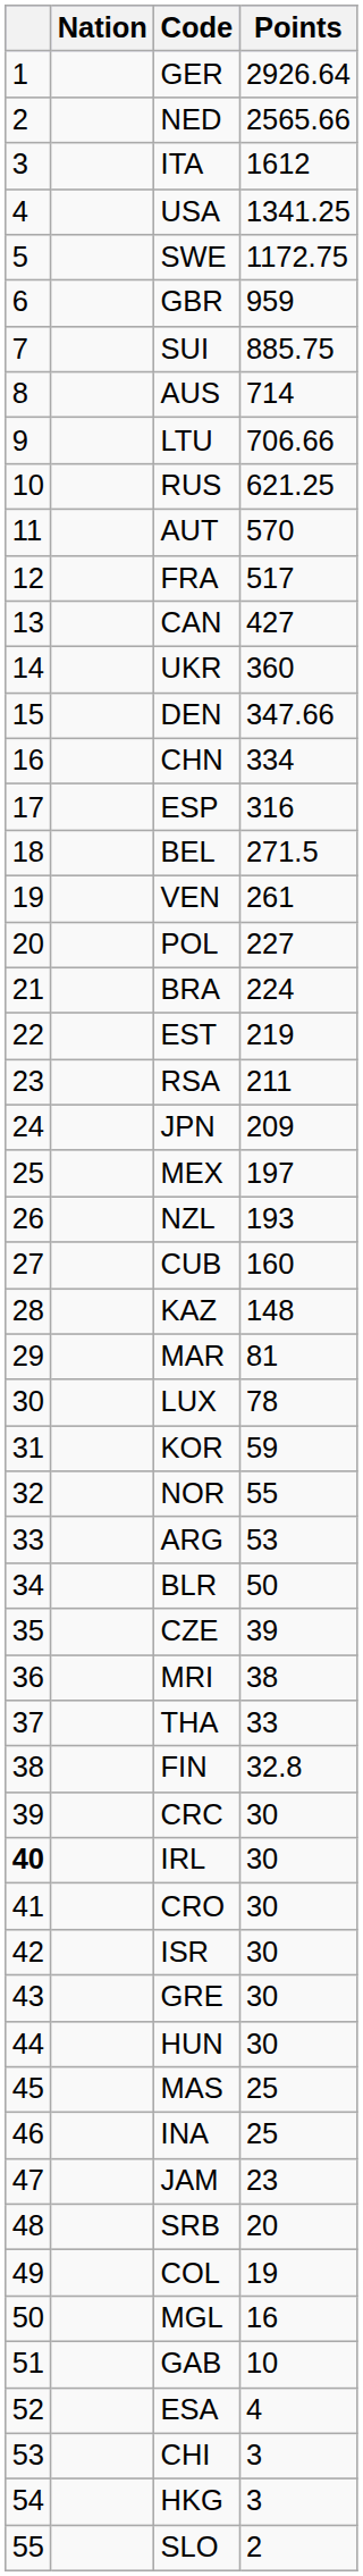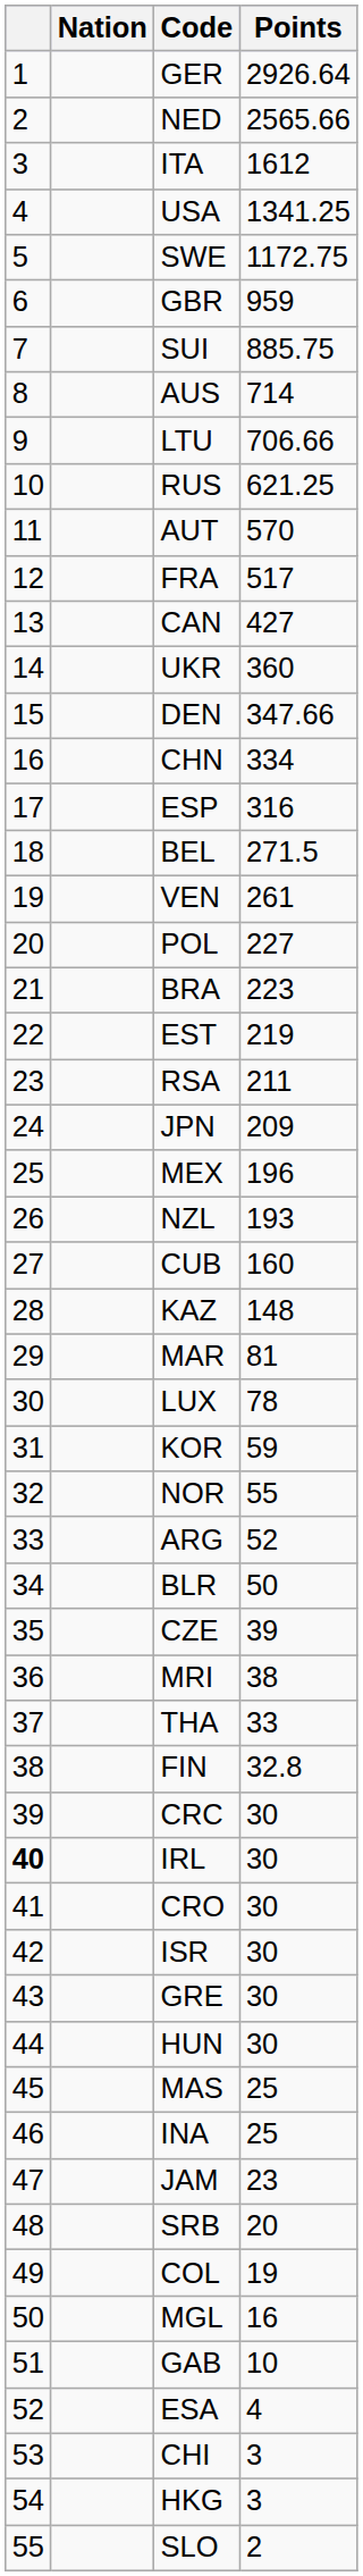 <table class="wikitable sortable">
 <tr style=background:#ccccff;>
 <th></th>
 <th>Nation</th>
 <th>Code</th>
 <th>Points</th>
 </tr>
 <tr>
 <td>1</td>
 <td></td>
 <td>GER</td>
 <td>2926.64</td>
 </tr>
 <tr>
 <td>2</td>
 <td></td>
 <td>NED</td>
 <td>2565.66</td>
 </tr>
 <tr>
 <td>3</td>
 <td></td>
 <td>ITA</td>
 <td>1612</td>
 </tr>
 <tr>
 <td>4</td>
 <td></td>
 <td>USA</td>
 <td>1341.25</td>
 </tr>
 <tr>
 <td>5</td>
 <td></td>
 <td>SWE</td>
 <td>1172.75</td>
 </tr>
 <tr>
 <td>6</td>
 <td></td>
 <td>GBR</td>
 <td>959</td>
 </tr>
 <tr>
 <td>7</td>
 <td></td>
 <td>SUI</td>
 <td>885.75</td>
 </tr>
 <tr>
 <td>8</td>
 <td></td>
 <td>AUS</td>
 <td>714</td>
 </tr>
 <tr>
 <td>9</td>
 <td></td>
 <td>LTU</td>
 <td>706.66</td>
 </tr>
 <tr>
 <td>10</td>
 <td></td>
 <td>RUS</td>
 <td>621.25</td>
 </tr>
 <tr>
 <td>11</td>
 <td></td>
 <td>AUT</td>
 <td>570</td>
 </tr>
 <tr>
 <td>12</td>
 <td></td>
 <td>FRA</td>
 <td>517</td>
 </tr>
 <tr>
 <td>13</td>
 <td></td>
 <td>CAN</td>
 <td>427</td>
 </tr>
 <tr>
 <td>14</td>
 <td></td>
 <td>UKR</td>
 <td>360</td>
 </tr>
 <tr>
 <td>15</td>
 <td></td>
 <td>DEN</td>
 <td>347.66</td>
 </tr>
 <tr>
 <td>16</td>
 <td></td>
 <td>CHN</td>
 <td>334</td>
 </tr>
 <tr>
 <td>17</td>
 <td></td>
 <td>ESP</td>
 <td>316</td>
 </tr>
 <tr>
 <td>18</td>
 <td></td>
 <td>BEL</td>
 <td>271.5</td>
 </tr>
 <tr>
 <td>19</td>
 <td></td>
 <td>VEN</td>
 <td>261</td>
 </tr>
 <tr>
 <td>20</td>
 <td></td>
 <td>POL</td>
 <td>227</td>
 </tr>
 <tr>
 <td>21</td>
 <td></td>
 <td>BRA</td>
-<td>224</td>
+<td>223</td>
 </tr>
 <tr>
 <td>22</td>
 <td></td>
 <td>EST</td>
 <td>219</td>
 </tr>
 <tr>
 <td>23</td>
 <td></td>
 <td>RSA</td>
 <td>211</td>
 </tr>
 <tr>
 <td>24</td>
 <td></td>
 <td>JPN</td>
 <td>209</td>
 </tr>
 <tr>
 <td>25</td>
 <td></td>
 <td>MEX</td>
-<td>197</td>
+<td>196</td>
 </tr>
 <tr>
 <td>26</td>
 <td></td>
 <td>NZL</td>
 <td>193</td>
 </tr>
 <tr>
 <td>27</td>
 <td></td>
 <td>CUB</td>
 <td>160</td>
 </tr>
 <tr>
 <td>28</td>
 <td></td>
 <td>KAZ</td>
 <td>148</td>
 </tr>
 <tr>
 <td>29</td>
 <td></td>
 <td>MAR</td>
 <td>81</td>
 </tr>
 <tr>
 <td>30</td>
 <td></td>
 <td>LUX</td>
 <td>78</td>
 </tr>
 <tr>
 <td>31</td>
 <td></td>
 <td>KOR</td>
 <td>59</td>
 </tr>
 <tr>
 <td>32</td>
 <td></td>
 <td>NOR</td>
 <td>55</td>
 </tr>
 <tr>
 <td>33</td>
 <td></td>
 <td>ARG</td>
-<td>53</td>
+<td>52</td>
 </tr>
 <tr>
 <td>34</td>
 <td></td>
 <td>BLR</td>
 <td>50</td>
 </tr>
 <tr>
 <td>35</td>
 <td></td>
 <td>CZE</td>
 <td>39</td>
 </tr>
 <tr>
 <td>36</td>
 <td></td>
 <td>MRI</td>
 <td>38</td>
 </tr>
 <tr>
 <td>37</td>
 <td></td>
 <td>THA</td>
 <td>33</td>
 </tr>
 <tr>
 <td>38</td>
 <td></td>
 <td>FIN</td>
 <td>32.8</td>
 </tr>
 <tr>
 <td>39</td>
 <td></td>
 <td>CRC</td>
 <td>30</td>
 </tr>
 <tr>
 <td><strong>40</strong></td>
 <td></td>
 <td>IRL</td>
 <td>30</td>
 </tr>
 <tr>
 <td>41</td>
 <td></td>
 <td>CRO</td>
 <td>30</td>
 </tr>
 <tr>
 <td>42</td>
 <td></td>
 <td>ISR</td>
 <td>30</td>
 </tr>
 <tr>
 <td>43</td>
 <td></td>
 <td>GRE</td>
 <td>30</td>
 </tr>
 <tr>
 <td>44</td>
 <td></td>
 <td>HUN</td>
 <td>30</td>
 </tr>
 <tr>
 <td>45</td>
 <td></td>
 <td>MAS</td>
 <td>25</td>
 </tr>
 <tr>
 <td>46</td>
 <td></td>
 <td>INA</td>
 <td>25</td>
 </tr>
 <tr>
 <td>47</td>
 <td></td>
 <td>JAM</td>
 <td>23</td>
 </tr>
 <tr>
 <td>48</td>
 <td></td>
 <td>SRB</td>
 <td>20</td>
 </tr>
 <tr>
 <td>49</td>
 <td></td>
 <td>COL</td>
 <td>19</td>
 </tr>
 <tr>
 <td>50</td>
 <td></td>
 <td>MGL</td>
 <td>16</td>
 </tr>
 <tr>
 <td>51</td>
 <td></td>
 <td>GAB</td>
 <td>10</td>
 </tr>
 <tr>
 <td>52</td>
 <td></td>
 <td>ESA</td>
 <td>4</td>
 </tr>
 <tr>
 <td>53</td>
 <td></td>
 <td>CHI</td>
 <td>3</td>
 </tr>
 <tr>
 <td>54</td>
 <td></td>
 <td>HKG</td>
 <td>3</td>
 </tr>
 <tr>
 <td>55</td>
 <td></td>
 <td>SLO</td>
 <td>2</td>
 </tr>
 </table>
